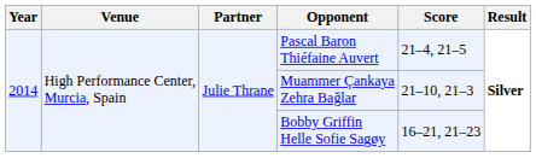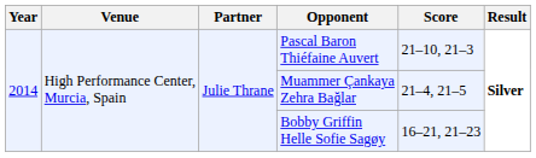 <table class="sortable wikitable" style="font-size: 90%;">
 <tr>
 <th>Year</th>
 <th>Venue</th>
 <th>Partner</th>
 <th>Opponent</th>
 <th>Score</th>
 <th>Result</th>
 </tr>
 <tr style="background:#ECF2FF">
 <td rowspan="3" align="center"><a href='#'>2014</a></td>
 <td rowspan="3" align="left">High Performance Center,<br><a href='#'>Murcia</a>, Spain</td>
 <td rowspan="3"> <a href='#'>Julie Thrane</a></td>
 <td align="left"> <a href='#'>Pascal Baron</a><br> <a href='#'>Thiéfaine Auvert</a></td>
-<td align="left">21–4, 21–5</td>
+<td align="left">21–10, 21–3</td>
 <td rowspan="3" style="text-align:left; background:white"> <strong>Silver</strong></td>
 </tr>
 <tr style="background:#ECF2FF">
 <td align="left"> <a href='#'>Muammer Çankaya</a><br> <a href='#'>Zehra Bağlar</a></td>
-<td align="left">21–10, 21–3</td>
+<td align="left">21–4, 21–5</td>
 </tr>
 <tr style="background:#ECF2FF">
 <td align="left"> <a href='#'>Bobby Griffin</a><br> <a href='#'>Helle Sofie Sagøy</a></td>
 <td align="left">16–21, 21–23</td>
 </tr>
 </table>
